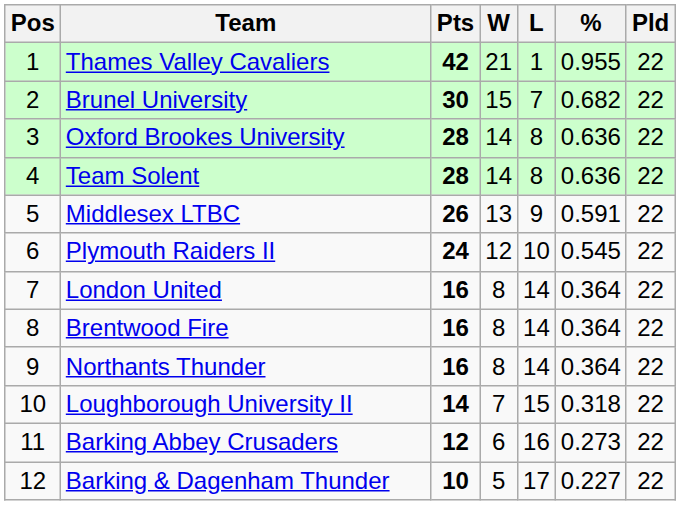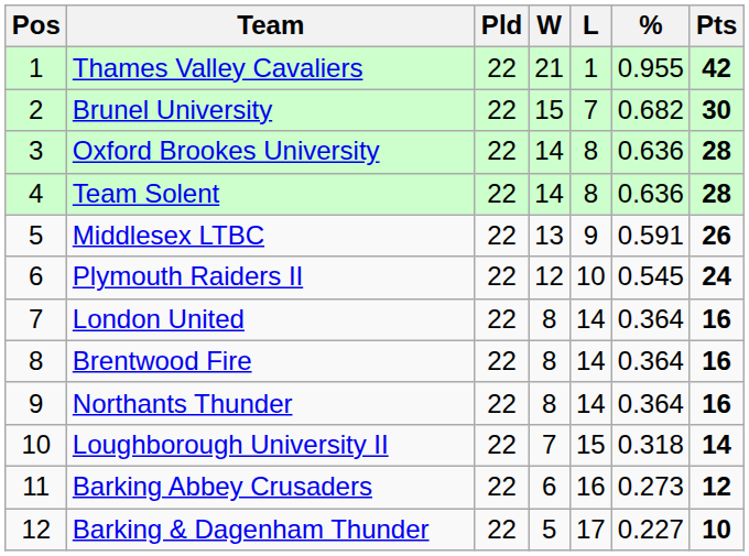 <table class="wikitable" style="text-align: center; margin:1em auto;">
 <tr>
 <th>Pos</th>
 <th scope="col" style="width: 240px;">Team</th>
-<th>Pts</th>
+<th>Pld</th>
 <th>W</th>
 <th>L</th>
 <th>%</th>
-<th>Pld</th>
+<th>Pts</th>
 </tr>
 <tr style="background: #ccffcc;">
 <td>1</td>
 <td style="text-align:left;"><a href='#'>Thames Valley Cavaliers</a></td>
-<td><strong>42</strong></td>
+<td>22</td>
 <td>21</td>
 <td>1</td>
 <td>0.955</td>
-<td>22</td>
+<td><strong>42</strong></td>
 </tr>
 <tr style="background: #ccffcc;">
 <td>2</td>
 <td style="text-align:left;"><a href='#'>Brunel University</a></td>
-<td><strong>30</strong></td>
+<td>22</td>
 <td>15</td>
 <td>7</td>
 <td>0.682</td>
-<td>22</td>
+<td><strong>30</strong></td>
 </tr>
 <tr style="background: #ccffcc;">
 <td>3</td>
 <td style="text-align:left;"><a href='#'>Oxford Brookes University</a></td>
-<td><strong>28</strong></td>
+<td>22</td>
 <td>14</td>
 <td>8</td>
 <td>0.636</td>
-<td>22</td>
+<td><strong>28</strong></td>
 </tr>
 <tr style="background: #ccffcc;">
 <td>4</td>
 <td style="text-align:left;"><a href='#'>Team Solent</a></td>
-<td><strong>28</strong></td>
+<td>22</td>
 <td>14</td>
 <td>8</td>
 <td>0.636</td>
-<td>22</td>
+<td><strong>28</strong></td>
 </tr>
 <tr style="background: ;">
 <td>5</td>
 <td style="text-align:left;"><a href='#'>Middlesex LTBC</a></td>
-<td><strong>26</strong></td>
+<td>22</td>
 <td>13</td>
 <td>9</td>
 <td>0.591</td>
-<td>22</td>
+<td><strong>26</strong></td>
 </tr>
 <tr style="background: ;">
 <td>6</td>
 <td style="text-align:left;"><a href='#'>Plymouth Raiders II</a></td>
-<td><strong>24</strong></td>
+<td>22</td>
 <td>12</td>
 <td>10</td>
 <td>0.545</td>
-<td>22</td>
+<td><strong>24</strong></td>
 </tr>
 <tr style="background: ;">
 <td>7</td>
 <td style="text-align:left;"><a href='#'>London United</a></td>
-<td><strong>16</strong></td>
+<td>22</td>
 <td>8</td>
 <td>14</td>
 <td>0.364</td>
-<td>22</td>
+<td><strong>16</strong></td>
 </tr>
 <tr style="background: ;">
 <td>8</td>
 <td style="text-align:left;"><a href='#'>Brentwood Fire</a></td>
-<td><strong>16</strong></td>
+<td>22</td>
 <td>8</td>
 <td>14</td>
 <td>0.364</td>
-<td>22</td>
+<td><strong>16</strong></td>
 </tr>
 <tr style="background: ;">
 <td>9</td>
 <td style="text-align:left;"><a href='#'>Northants Thunder</a></td>
-<td><strong>16</strong></td>
+<td>22</td>
 <td>8</td>
 <td>14</td>
 <td>0.364</td>
-<td>22</td>
+<td><strong>16</strong></td>
 </tr>
 <tr style="background: ;">
 <td>10</td>
 <td style="text-align:left;"><a href='#'>Loughborough University II</a></td>
-<td><strong>14</strong></td>
+<td>22</td>
 <td>7</td>
 <td>15</td>
 <td>0.318</td>
-<td>22</td>
+<td><strong>14</strong></td>
 </tr>
 <tr style="background: ;">
 <td>11</td>
 <td style="text-align:left;"><a href='#'>Barking Abbey Crusaders</a></td>
-<td><strong>12</strong></td>
+<td>22</td>
 <td>6</td>
 <td>16</td>
 <td>0.273</td>
-<td>22</td>
+<td><strong>12</strong></td>
 </tr>
 <tr style="background: ;">
 <td>12</td>
 <td style="text-align:left;"><a href='#'>Barking & Dagenham Thunder</a></td>
-<td><strong>10</strong></td>
+<td>22</td>
 <td>5</td>
 <td>17</td>
 <td>0.227</td>
-<td>22</td>
+<td><strong>10</strong></td>
 </tr>
 </table>
